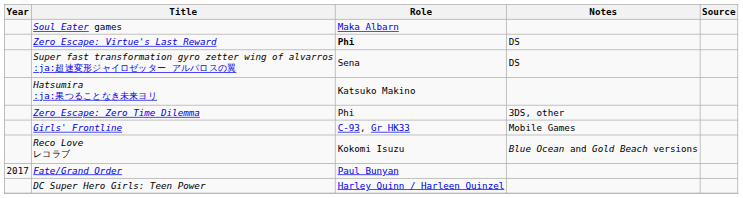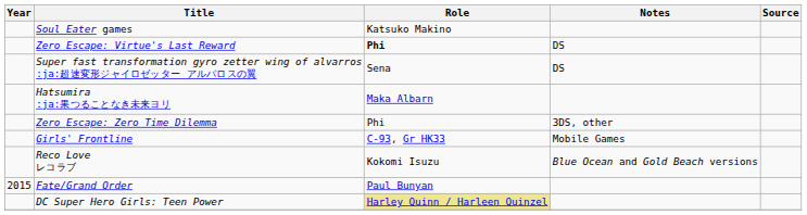 <table class="wikitable sortable plainrowheaders">
 <tr>
 <th>Year</th>
 <th>Title</th>
 <th>Role</th>
 <th class="unsortable">Notes</th>
 <th class="unsortable">Source</th>
 </tr>
 <tr>
 <td></td>
 <td><em><a href='#'>Soul Eater</a></em> games</td>
-<td><a href='#'>Maka Albarn</a></td>
+<td>Katsuko Makino</td>
 <td></td>
 <td></td>
 </tr>
 <tr>
 <td></td>
 <td><em><a href='#'>Zero Escape: Virtue's Last Reward</a></em></td>
 <td><strong>Phi</strong></td>
 <td>DS</td>
 <td></td>
 </tr>
 <tr>
 <td></td>
 <td><em>Super fast transformation gyro zetter wing of alvarros</em><br><a href='#'>:ja:超速変形ジャイロゼッター アルバロスの翼</a></td>
 <td>Sena</td>
 <td>DS</td>
 <td></td>
 </tr>
 <tr>
 <td></td>
 <td><em>Hatsumira</em><br><a href='#'>:ja:果つることなき未来ヨリ</a></td>
-<td>Katsuko Makino</td>
+<td><a href='#'>Maka Albarn</a></td>
 <td></td>
 <td></td>
 </tr>
 <tr>
 <td></td>
 <td><em><a href='#'>Zero Escape: Zero Time Dilemma</a></em></td>
 <td>Phi</td>
 <td>3DS, other</td>
 <td></td>
 </tr>
 <tr>
 <td></td>
 <td><em><a href='#'>Girls' Frontline</a></em></td>
 <td><a href='#'>C-93</a>, <a href='#'>Gr HK33</a></td>
 <td>Mobile Games</td>
 </tr>
 <tr>
 <td></td>
 <td><em>Reco Love</em><br>レコラブ</td>
 <td>Kokomi Isuzu</td>
 <td><em>Blue Ocean</em> and <em>Gold Beach</em> versions</td>
 <td></td>
 </tr>
 <tr>
-<td>2017</td>
+<td>2015</td>
 <td><em><a href='#'>Fate/Grand Order</a></em></td>
 <td><a href='#'>Paul Bunyan</a></td>
 <td></td>
 <td></td>
 </tr>
 <tr>
 <td></td>
 <td><em>DC Super Hero Girls: Teen Power</em></td>
-<td><a href='#'>Harley Quinn / Harleen Quinzel</a></td>
+<td style="background: khaki;"><a href='#'>Harley Quinn / Harleen Quinzel</a></td>
 <td></td>
 <td></td>
 </tr>
 <tr>
 </tr>
 </table>
